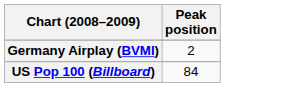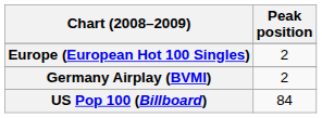 <table class="wikitable sortable plainrowheaders" style="text-align:center">
 <tr>
 <th>Chart (2008–2009)</th>
 <th>Peak<br>position</th>
 </tr>
 <tr>
 </tr>
 <tr>
 </tr>
 <tr>
 </tr>
 <tr>
 </tr>
 <tr>
 </tr>
 <tr>
+</tr>
+<tr>
+<th scope="row">Europe (<a href='#'>European Hot 100 Singles</a>)</th>
+<td>2</td>
 </tr>
 <tr>
 </tr>
 <tr>
 </tr>
 <tr>
 </tr>
 <tr>
 <th scope="row">Germany Airplay (<a href='#'>BVMI</a>)</th>
 <td>2</td>
 </tr>
 <tr>
 </tr>
 <tr>
 </tr>
 <tr>
 </tr>
 <tr>
 </tr>
 <tr>
 </tr>
 <tr>
 </tr>
 <tr>
 </tr>
 <tr>
 </tr>
 <tr>
 </tr>
 <tr>
 </tr>
 <tr>
 </tr>
 <tr>
 </tr>
 <tr>
 <th scope="row">US <a href='#'>Pop 100</a> (<em><a href='#'>Billboard</a></em>)</th>
 <td>84</td>
 </tr>
 </table>
